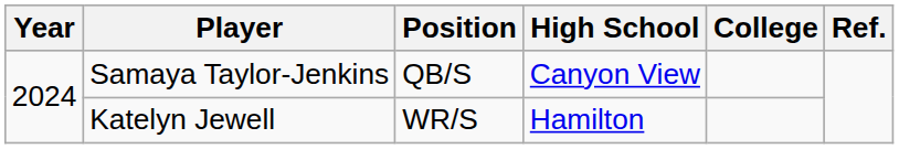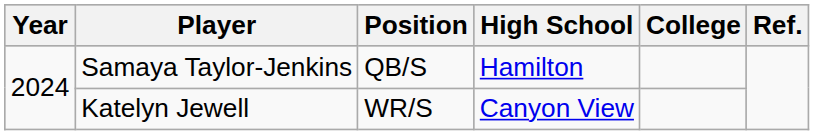 <table class="wikitable">
 <tr>
 <th scope="col">Year</th>
 <th scope="col">Player</th>
 <th scope="col">Position</th>
 <th scope="col">High School</th>
 <th scope="col">College</th>
 <th>Ref.</th>
 </tr>
 <tr>
 <td rowspan="2">2024</td>
 <td>Samaya Taylor-Jenkins</td>
 <td>QB/S</td>
-<td><a href='#'>Canyon View</a></td>
+<td><a href='#'>Hamilton</a></td>
 <td></td>
 <td rowspan="2"></td>
 </tr>
 <tr>
 <td>Katelyn Jewell</td>
 <td>WR/S</td>
-<td><a href='#'>Hamilton</a></td>
+<td><a href='#'>Canyon View</a></td>
 <td></td>
 </tr>
 </table>
